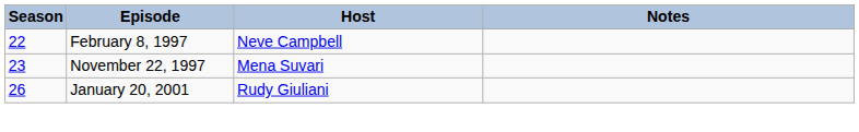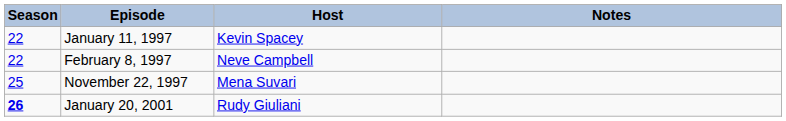 <table class="wikitable" style="width:100%;">
 <tr>
 <th style="background:#B0C4DE;" width="5%">Season</th>
 <th style="background:#B0C4DE;" width="20%">Episode</th>
 <th style="background:#B0C4DE;" width="30%">Host</th>
 <th style="background:#B0C4DE;" width="45%">Notes</th>
 </tr>
 <tr>
 <td><a href='#'>22</a></td>
+<td>January 11, 1997</td>
+<td><a href='#'>Kevin Spacey</a></td>
+<td></td>
+</tr>
+<tr>
+<td><a href='#'>22</a></td>
 <td>February 8, 1997</td>
 <td><a href='#'>Neve Campbell</a></td>
 <td></td>
 </tr>
 <tr>
-<td><a href='#'>23</a></td>
+<td><a href='#'>25</a></td>
 <td>November 22, 1997</td>
 <td><a href='#'>Mena Suvari</a></td>
 <td></td>
 </tr>
 <tr>
-<td><a href='#'>26</a></td>
+<td><strong><a href='#'>26</a></strong></td>
 <td>January 20, 2001</td>
 <td><a href='#'>Rudy Giuliani</a></td>
 <td></td>
 </tr>
 </table>
